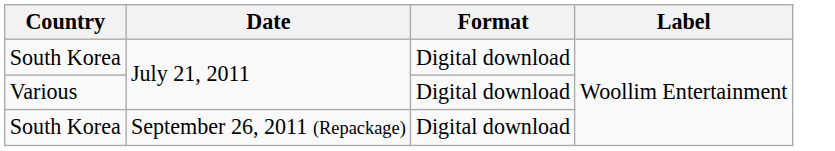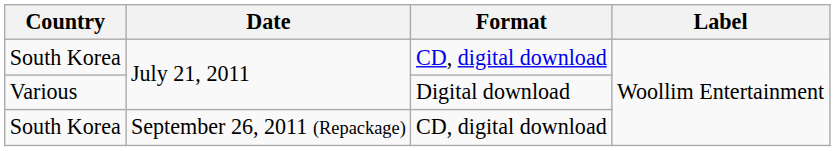 <table class="wikitable">
 <tr>
 <th>Country</th>
 <th>Date</th>
 <th>Format</th>
 <th>Label</th>
 </tr>
 <tr>
 <td>South Korea</td>
 <td rowspan="2">July 21, 2011</td>
-<td>Digital download</td>
+<td><a href='#'>CD</a>, <a href='#'>digital download</a></td>
 <td rowspan="3">Woollim Entertainment</td>
 </tr>
 <tr>
 <td>Various</td>
 <td>Digital download</td>
 </tr>
 <tr>
 <td>South Korea</td>
 <td>September 26, 2011 <small>(Repackage)</small></td>
-<td>Digital download</td>
+<td>CD, digital download</td>
 </tr>
 </table>
